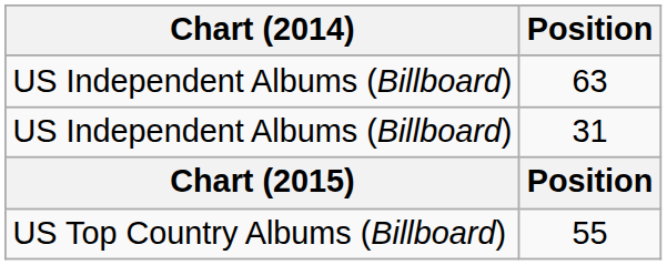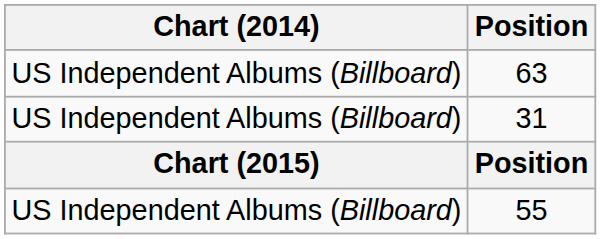 <table class="wikitable">
 <tr>
 <th>Chart (2014)</th>
 <th>Position</th>
 </tr>
 <tr>
 <td>US Independent Albums (<em>Billboard</em>)</td>
 <td style="text-align:center;">63</td>
 </tr>
 <tr>
 <td>US Independent Albums (<em>Billboard</em>)</td>
 <td style="text-align:center;">31</td>
 </tr>
 <tr>
 <th>Chart (2015)</th>
 <th>Position</th>
 </tr>
 <tr>
-<td>US Top Country Albums (<em>Billboard</em>)</td>
+<td>US Independent Albums (<em>Billboard</em>)</td>
 <td style="text-align:center;">55</td>
 </tr>
 </table>
